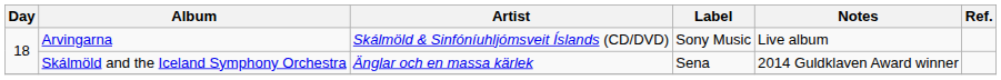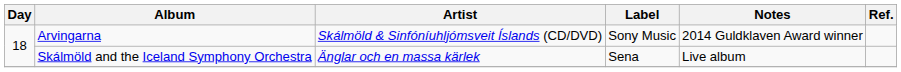 <table class="wikitable">
 <tr>
 <th>Day</th>
 <th>Album</th>
 <th>Artist</th>
 <th>Label</th>
 <th>Notes</th>
 <th>Ref.</th>
 </tr>
 <tr>
 <td rowspan="2" style="text-align:center;">18</td>
 <td><a href='#'>Arvingarna</a></td>
 <td><em><a href='#'>Skálmöld & Sinfóníuhljómsveit Íslands</a></em> (CD/DVD)</td>
 <td>Sony Music</td>
-<td>Live album</td>
+<td>2014 Guldklaven Award winner</td>
 <td style="text-align:center;"></td>
 </tr>
 <tr>
 <td><a href='#'>Skálmöld</a> and the <a href='#'>Iceland Symphony Orchestra</a></td>
 <td><em><a href='#'>Änglar och en massa kärlek</a></em></td>
 <td>Sena</td>
-<td>2014 Guldklaven Award winner</td>
+<td>Live album</td>
 <td style="text-align:center;"></td>
 </tr>
 <tr>
 </tr>
 </table>
